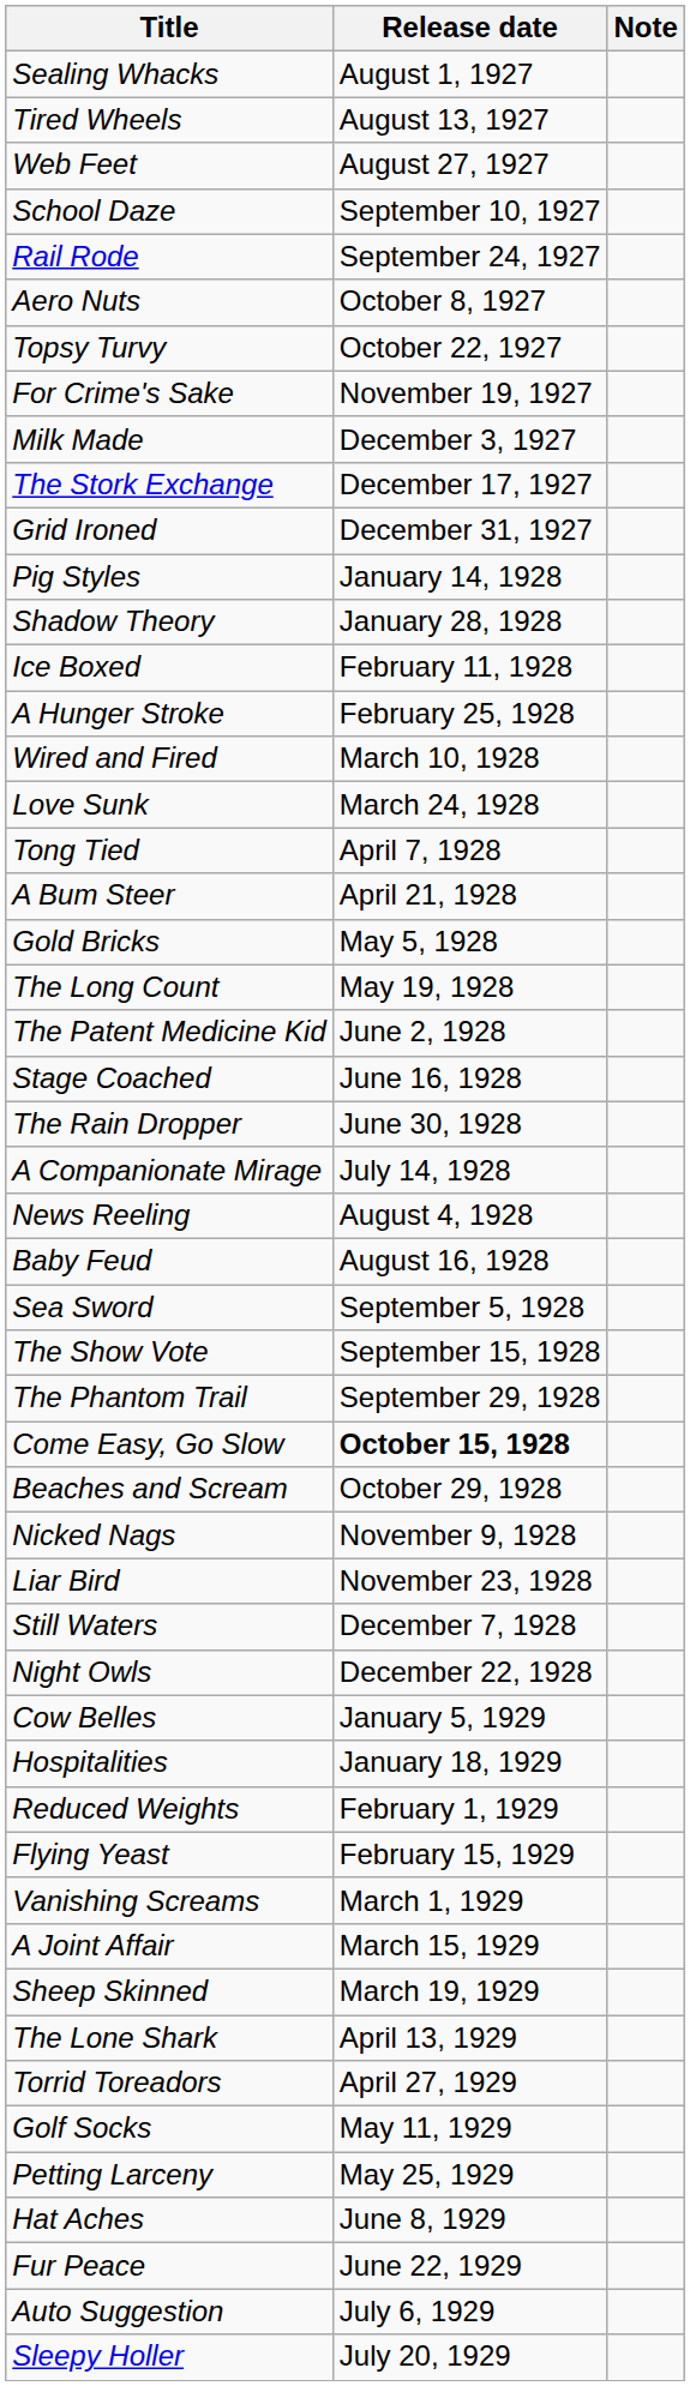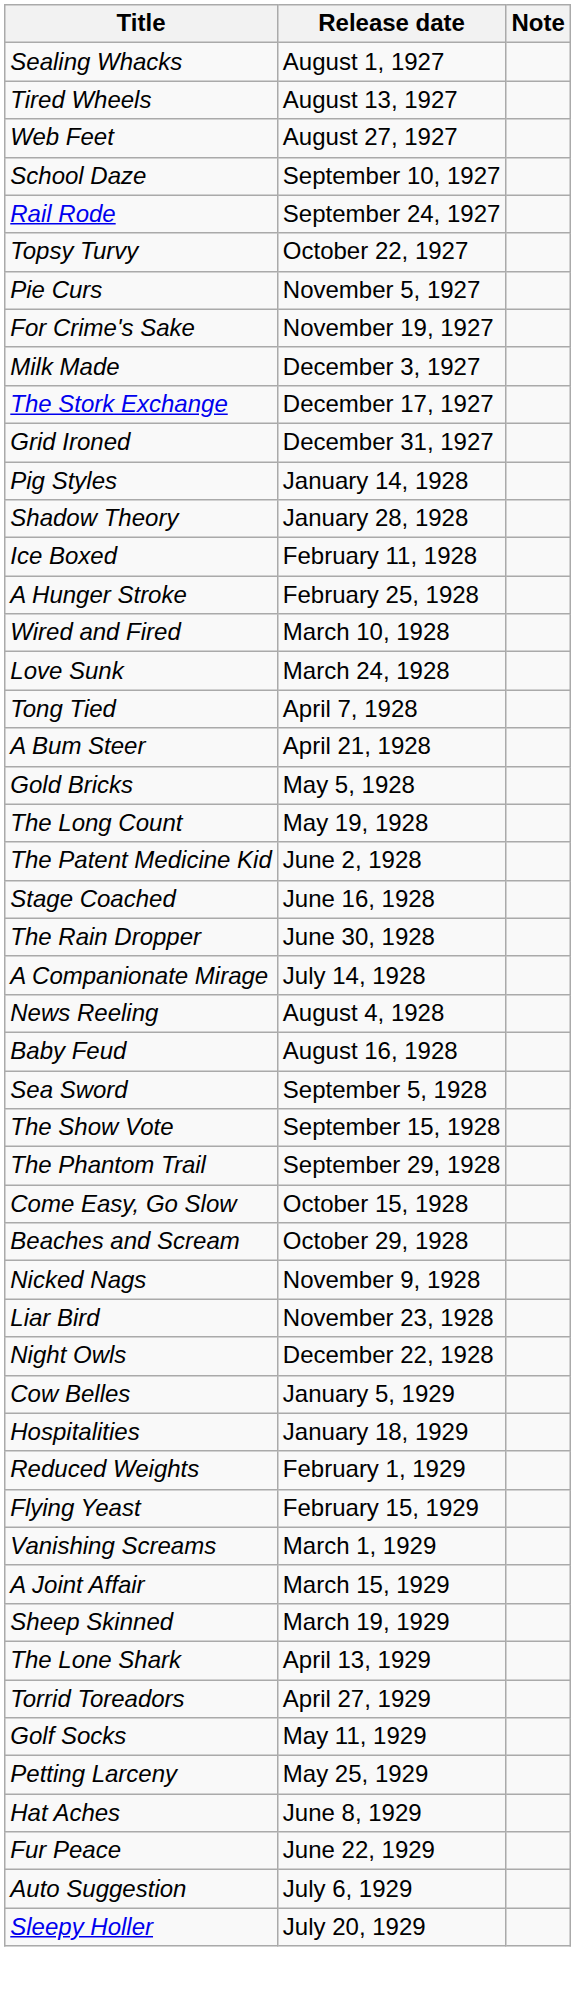 <table class="wikitable sortable">
 <tr>
 <th>Title</th>
 <th>Release date</th>
 <th>Note</th>
 </tr>
 <tr>
 <td><em>Sealing Whacks</em></td>
 <td>August 1, 1927</td>
 <td></td>
 </tr>
 <tr>
 <td><em>Tired Wheels</em></td>
 <td>August 13, 1927</td>
 <td></td>
 </tr>
 <tr>
 <td><em>Web Feet</em></td>
 <td>August 27, 1927</td>
 <td></td>
 </tr>
 <tr>
 <td><em>School Daze</em></td>
 <td>September 10, 1927</td>
 <td></td>
 </tr>
 <tr>
 <td><em><a href='#'>Rail Rode</a></em></td>
 <td>September 24, 1927</td>
 <td></td>
 </tr>
 <tr>
-<td><em>Aero Nuts</em></td>
-<td>October 8, 1927</td>
+<td><em>Topsy Turvy</em></td>
+<td>October 22, 1927</td>
 <td></td>
 </tr>
 <tr>
-<td><em>Topsy Turvy</em></td>
-<td>October 22, 1927</td>
+<td><em>Pie Curs</em></td>
+<td>November 5, 1927</td>
 <td></td>
 </tr>
 <tr>
 <td><em>For Crime's Sake</em></td>
 <td>November 19, 1927</td>
 <td></td>
 </tr>
 <tr>
 <td><em>Milk Made</em></td>
 <td>December 3, 1927</td>
 <td></td>
 </tr>
 <tr>
 <td><em><a href='#'>The Stork Exchange</a></em></td>
 <td>December 17, 1927</td>
 <td></td>
 </tr>
 <tr>
 <td><em>Grid Ironed</em></td>
 <td>December 31, 1927</td>
 <td></td>
 </tr>
 <tr>
 <td><em>Pig Styles</em></td>
 <td>January 14, 1928</td>
 <td></td>
 </tr>
 <tr>
 <td><em>Shadow Theory</em></td>
 <td>January 28, 1928</td>
 <td></td>
 </tr>
 <tr>
 <td><em>Ice Boxed</em></td>
 <td>February 11, 1928</td>
 <td></td>
 </tr>
 <tr>
 <td><em>A Hunger Stroke</em></td>
 <td>February 25, 1928</td>
 <td></td>
 </tr>
 <tr>
 <td><em>Wired and Fired</em></td>
 <td>March 10, 1928</td>
 <td></td>
 </tr>
 <tr>
 <td><em>Love Sunk</em></td>
 <td>March 24, 1928</td>
 <td></td>
 </tr>
 <tr>
 <td><em>Tong Tied</em></td>
 <td>April 7, 1928</td>
 <td></td>
 </tr>
 <tr>
 <td><em>A Bum Steer</em></td>
 <td>April 21, 1928</td>
 <td></td>
 </tr>
 <tr>
 <td><em>Gold Bricks</em></td>
 <td>May 5, 1928</td>
 <td></td>
 </tr>
 <tr>
 <td><em>The Long Count</em></td>
 <td>May 19, 1928</td>
 <td></td>
 </tr>
 <tr>
 <td><em>The Patent Medicine Kid</em></td>
 <td>June 2, 1928</td>
 <td></td>
 </tr>
 <tr>
 <td><em>Stage Coached</em></td>
 <td>June 16, 1928</td>
 <td></td>
 </tr>
 <tr>
 <td><em>The Rain Dropper</em></td>
 <td>June 30, 1928</td>
 <td></td>
 </tr>
 <tr>
 <td><em>A Companionate Mirage</em></td>
 <td>July 14, 1928</td>
 <td></td>
 </tr>
 <tr>
 <td><em>News Reeling</em></td>
 <td>August 4, 1928</td>
 <td></td>
 </tr>
 <tr>
 <td><em>Baby Feud</em></td>
 <td>August 16, 1928</td>
 <td></td>
 </tr>
 <tr>
 <td><em>Sea Sword</em></td>
 <td>September 5, 1928</td>
 <td></td>
 </tr>
 <tr>
 <td><em>The Show Vote</em></td>
 <td>September 15, 1928</td>
 <td></td>
 </tr>
 <tr>
 <td><em>The Phantom Trail</em></td>
 <td>September 29, 1928</td>
 <td></td>
 </tr>
 <tr>
 <td><em>Come Easy, Go Slow</em></td>
-<td><strong>October 15, 1928</strong></td>
+<td>October 15, 1928</td>
 <td></td>
 </tr>
 <tr>
 <td><em>Beaches and Scream</em></td>
 <td>October 29, 1928</td>
 <td></td>
 </tr>
 <tr>
 <td><em>Nicked Nags</em></td>
 <td>November 9, 1928</td>
 <td></td>
 </tr>
 <tr>
 <td><em>Liar Bird</em></td>
 <td>November 23, 1928</td>
-<td></td>
-</tr>
-<tr>
-<td><em>Still Waters</em></td>
-<td>December 7, 1928</td>
 <td></td>
 </tr>
 <tr>
 <td><em>Night Owls</em></td>
 <td>December 22, 1928</td>
 <td></td>
 </tr>
 <tr>
 <td><em>Cow Belles</em></td>
 <td>January 5, 1929</td>
 <td></td>
 </tr>
 <tr>
 <td><em>Hospitalities</em></td>
 <td>January 18, 1929</td>
 <td></td>
 </tr>
 <tr>
 <td><em>Reduced Weights</em></td>
 <td>February 1, 1929</td>
 <td></td>
 </tr>
 <tr>
 <td><em>Flying Yeast</em></td>
 <td>February 15, 1929</td>
 <td></td>
 </tr>
 <tr>
 <td><em>Vanishing Screams</em></td>
 <td>March 1, 1929</td>
 <td></td>
 </tr>
 <tr>
 <td><em>A Joint Affair</em></td>
 <td>March 15, 1929</td>
 <td></td>
 </tr>
 <tr>
 <td><em>Sheep Skinned</em></td>
 <td>March 19, 1929</td>
 <td></td>
 </tr>
 <tr>
 <td><em>The Lone Shark</em></td>
 <td>April 13, 1929</td>
 <td></td>
 </tr>
 <tr>
 <td><em>Torrid Toreadors</em></td>
 <td>April 27, 1929</td>
 <td></td>
 </tr>
 <tr>
 <td><em>Golf Socks</em></td>
 <td>May 11, 1929</td>
 <td></td>
 </tr>
 <tr>
 <td><em>Petting Larceny</em></td>
 <td>May 25, 1929</td>
 <td></td>
 </tr>
 <tr>
 <td><em>Hat Aches</em></td>
 <td>June 8, 1929</td>
 <td></td>
 </tr>
 <tr>
 <td><em>Fur Peace</em></td>
 <td>June 22, 1929</td>
 <td></td>
 </tr>
 <tr>
 <td><em>Auto Suggestion</em></td>
 <td>July 6, 1929</td>
 <td></td>
 </tr>
 <tr>
 <td><em><a href='#'>Sleepy Holler</a></em></td>
 <td>July 20, 1929</td>
 <td></td>
 </tr>
 </table>
